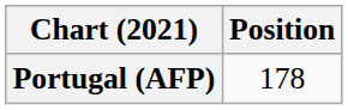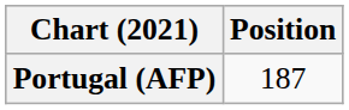 <table class="wikitable plainrowheaders" style="text-align:center">
 <tr>
 <th scope="col">Chart (2021)</th>
 <th scope="col">Position</th>
 </tr>
 <tr>
 <th scope="row">Portugal (AFP)</th>
-<td>178</td>
+<td>187</td>
 </tr>
 </table>
